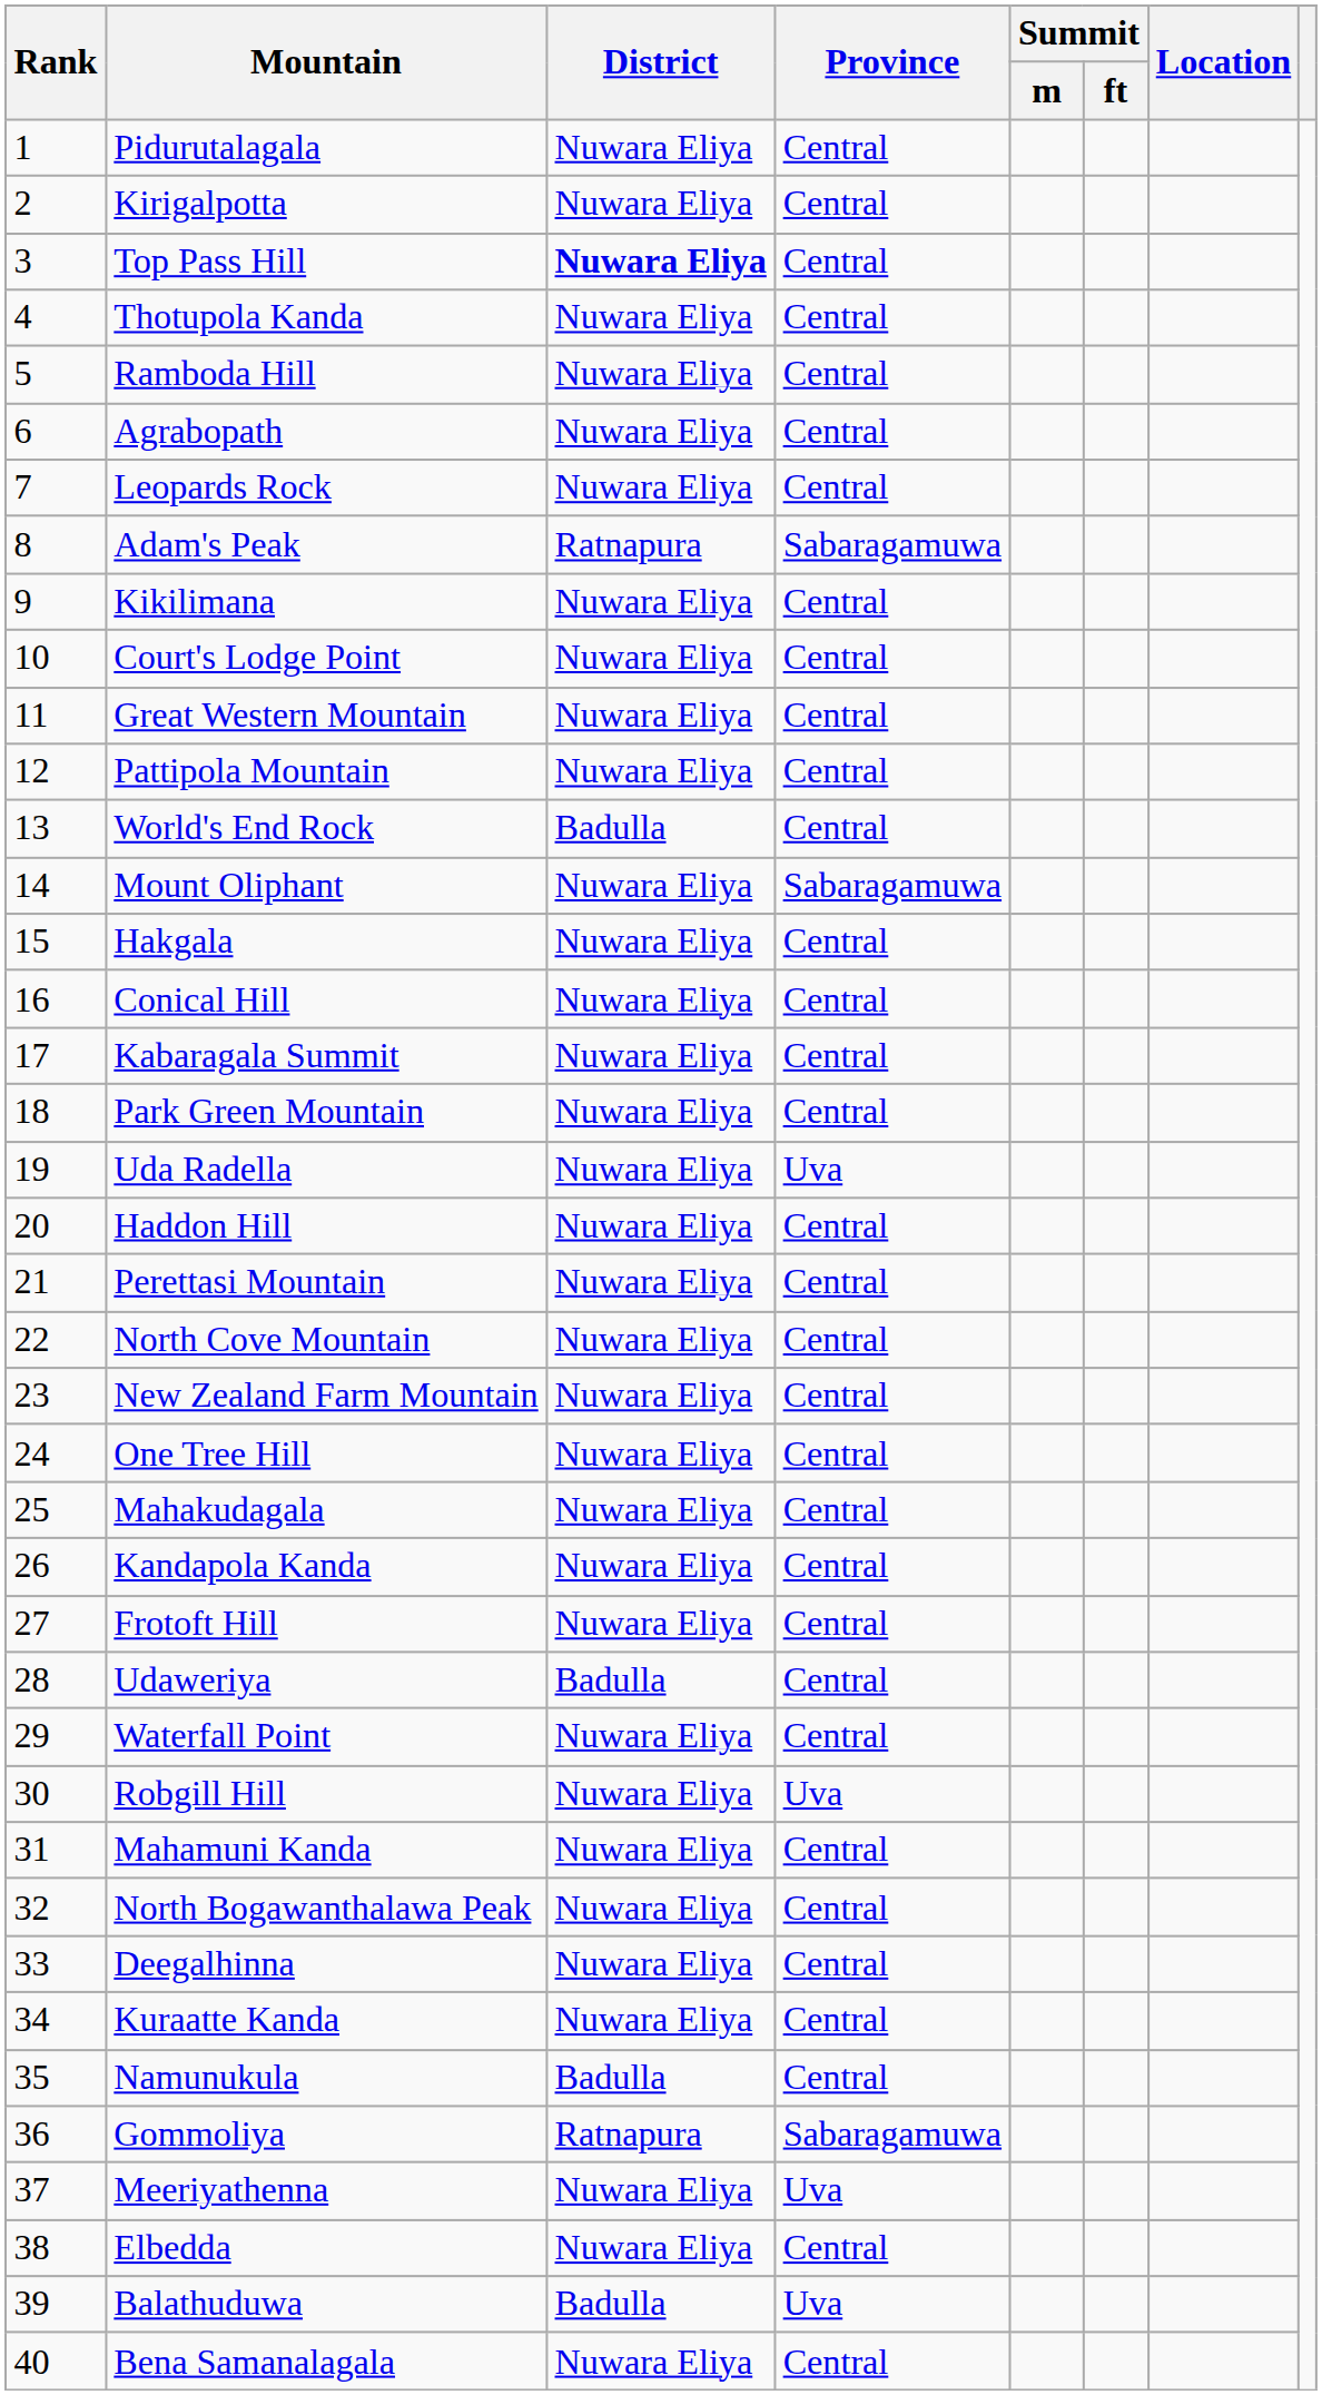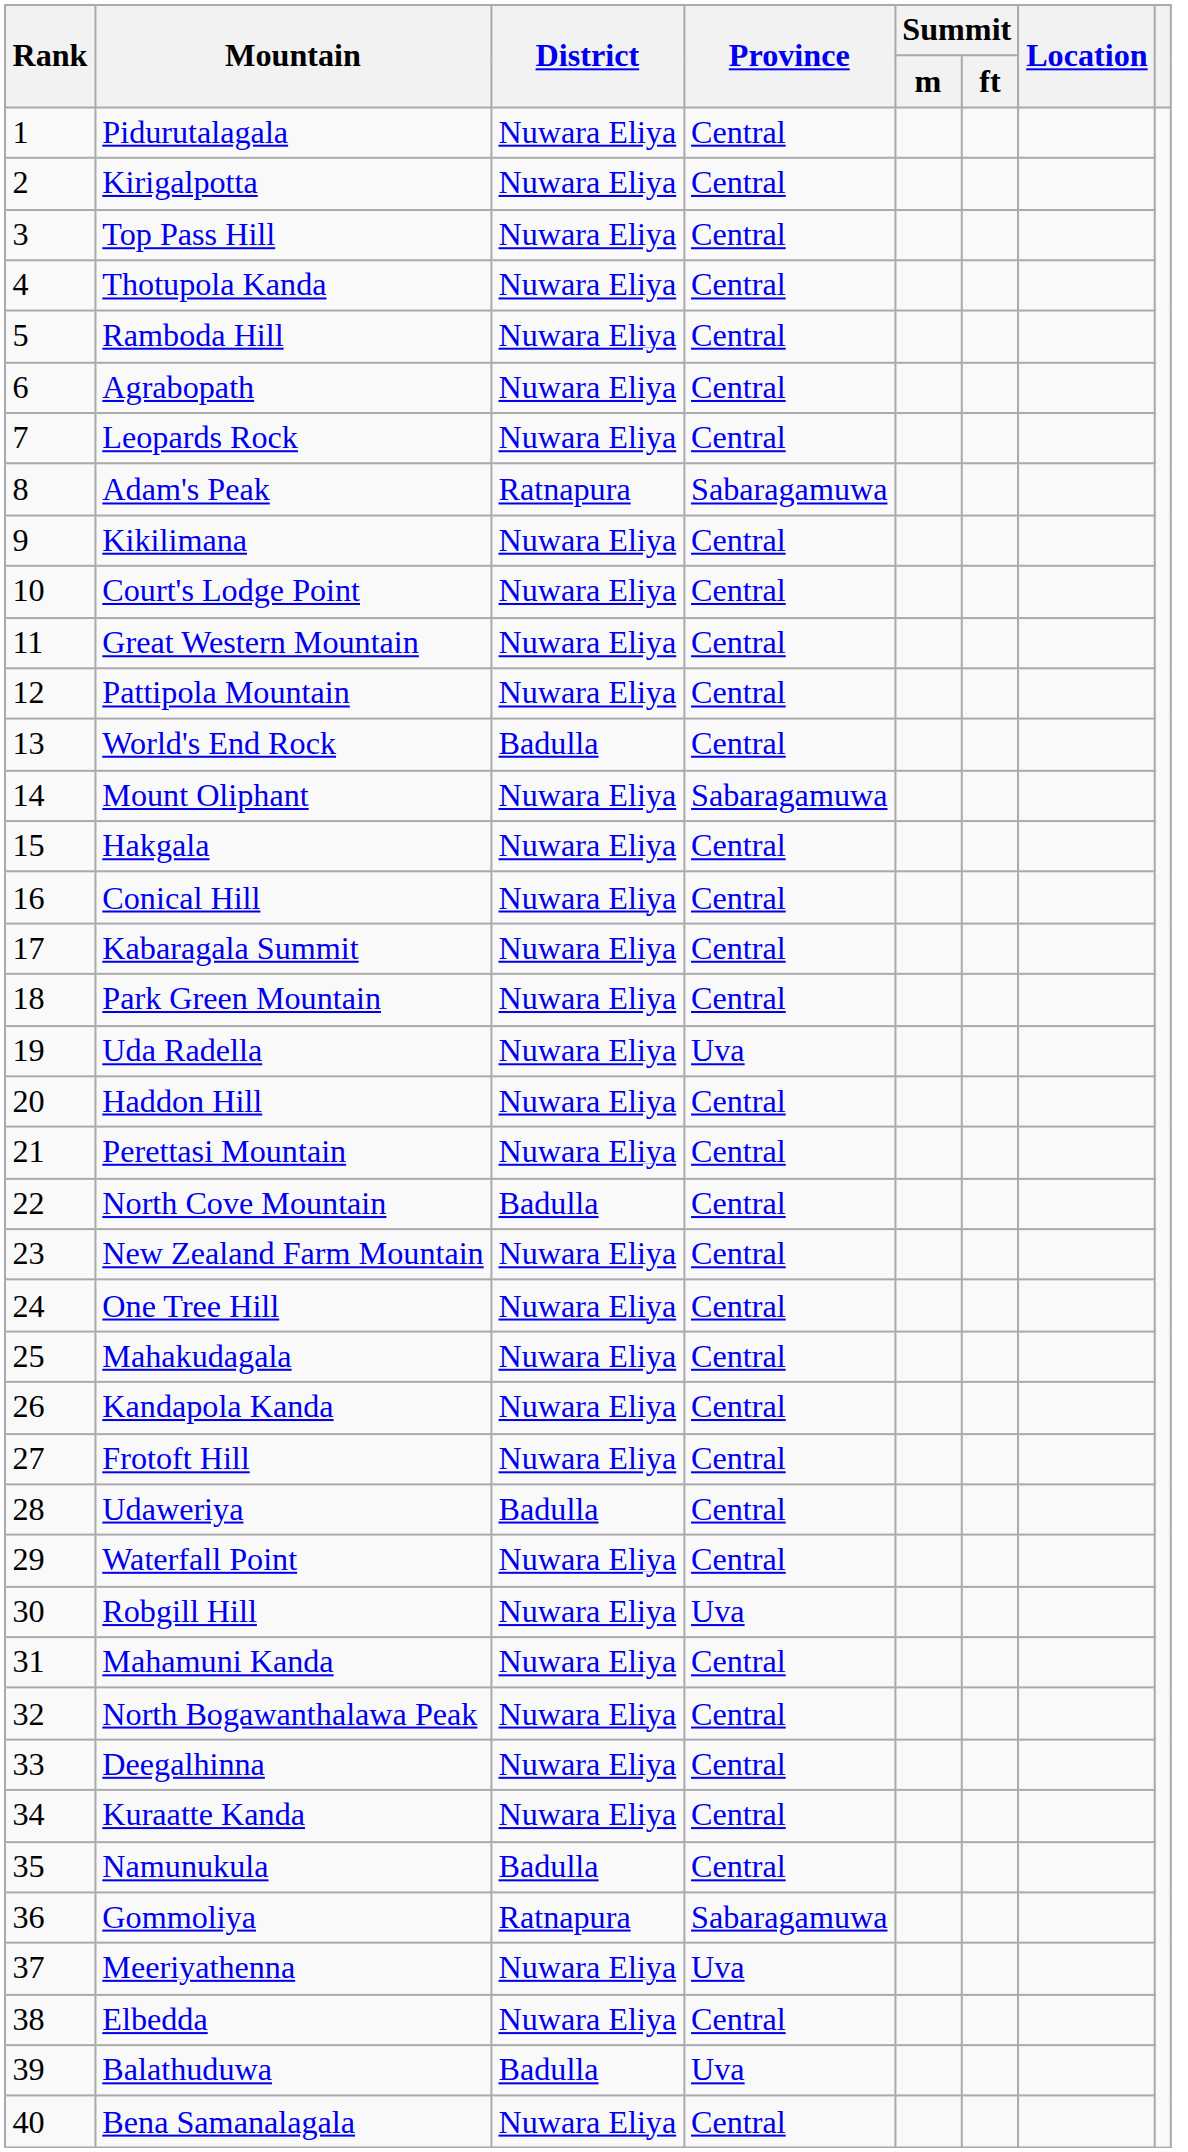 <table class="wikitable plainrowheaders sortable" style="font-size:100%; text-align:left;">
 <tr>
 <th rowspan=2>Rank</th>
 <th rowspan=2>Mountain</th>
 <th rowspan=2><a href='#'>District</a></th>
 <th rowspan=2><a href='#'>Province</a></th>
 <th colspan=2>Summit</th>
 <th rowspan=2 class="unsortable"><a href='#'>Location</a></th>
 <th rowspan=2 class="unsortable"></th>
 </tr>
 <tr>
 <th>m</th>
 <th>ft</th>
 </tr>
 <tr>
 <td>1</td>
 <td><a href='#'>Pidurutalagala</a></td>
 <td><a href='#'>Nuwara Eliya</a></td>
 <td><a href='#'>Central</a></td>
 <td></td>
 <td></td>
 <td></td>
 </tr>
 <tr>
 <td>2</td>
 <td><a href='#'>Kirigalpotta</a></td>
 <td><a href='#'>Nuwara Eliya</a></td>
 <td><a href='#'>Central</a></td>
 <td></td>
 <td></td>
 <td></td>
 </tr>
 <tr>
 <td>3</td>
 <td><a href='#'>Top Pass Hill</a></td>
-<td><strong><a href='#'>Nuwara Eliya</a></strong></td>
+<td><a href='#'>Nuwara Eliya</a></td>
 <td><a href='#'>Central</a></td>
 <td></td>
 <td></td>
 <td></td>
 </tr>
 <tr>
 <td>4</td>
 <td><a href='#'>Thotupola Kanda</a></td>
 <td><a href='#'>Nuwara Eliya</a></td>
 <td><a href='#'>Central</a></td>
 <td></td>
 <td></td>
 <td></td>
 </tr>
 <tr>
 <td>5</td>
 <td><a href='#'>Ramboda Hill</a></td>
 <td><a href='#'>Nuwara Eliya</a></td>
 <td><a href='#'>Central</a></td>
 <td></td>
 <td></td>
 <td></td>
 </tr>
 <tr>
 <td>6</td>
 <td><a href='#'>Agrabopath</a></td>
 <td><a href='#'>Nuwara Eliya</a></td>
 <td><a href='#'>Central</a></td>
 <td></td>
 <td></td>
 <td></td>
 </tr>
 <tr>
 <td>7</td>
 <td><a href='#'>Leopards Rock</a></td>
 <td><a href='#'>Nuwara Eliya</a></td>
 <td><a href='#'>Central</a></td>
 <td></td>
 <td></td>
 <td></td>
 </tr>
 <tr>
 <td>8</td>
 <td><a href='#'>Adam's Peak</a></td>
 <td><a href='#'>Ratnapura</a></td>
 <td><a href='#'>Sabaragamuwa</a></td>
 <td></td>
 <td></td>
 <td></td>
 </tr>
 <tr>
 <td>9</td>
 <td><a href='#'>Kikilimana</a></td>
 <td><a href='#'>Nuwara Eliya</a></td>
 <td><a href='#'>Central</a></td>
 <td></td>
 <td></td>
 <td></td>
 </tr>
 <tr>
 <td>10</td>
 <td><a href='#'>Court's Lodge Point</a></td>
 <td><a href='#'>Nuwara Eliya</a></td>
 <td><a href='#'>Central</a></td>
 <td></td>
 <td></td>
 <td></td>
 </tr>
 <tr>
 <td>11</td>
 <td><a href='#'>Great Western Mountain</a></td>
 <td><a href='#'>Nuwara Eliya</a></td>
 <td><a href='#'>Central</a></td>
 <td></td>
 <td></td>
 <td></td>
 </tr>
 <tr>
 <td>12</td>
 <td><a href='#'>Pattipola Mountain</a></td>
 <td><a href='#'>Nuwara Eliya</a></td>
 <td><a href='#'>Central</a></td>
 <td></td>
 <td></td>
 <td></td>
 </tr>
 <tr>
 <td>13</td>
 <td><a href='#'>World's End Rock</a></td>
 <td><a href='#'>Badulla</a></td>
 <td><a href='#'>Central</a></td>
 <td></td>
 <td></td>
 <td></td>
 </tr>
 <tr>
 <td>14</td>
 <td><a href='#'>Mount Oliphant</a></td>
 <td><a href='#'>Nuwara Eliya</a></td>
 <td><a href='#'>Sabaragamuwa</a></td>
 <td></td>
 <td></td>
 <td></td>
 </tr>
 <tr>
 <td>15</td>
 <td><a href='#'>Hakgala</a></td>
 <td><a href='#'>Nuwara Eliya</a></td>
 <td><a href='#'>Central</a></td>
 <td></td>
 <td></td>
 <td></td>
 </tr>
 <tr>
 <td>16</td>
 <td><a href='#'>Conical Hill</a></td>
 <td><a href='#'>Nuwara Eliya</a></td>
 <td><a href='#'>Central</a></td>
 <td></td>
 <td></td>
 <td></td>
 </tr>
 <tr>
 <td>17</td>
 <td><a href='#'>Kabaragala Summit</a></td>
 <td><a href='#'>Nuwara Eliya</a></td>
 <td><a href='#'>Central</a></td>
 <td></td>
 <td></td>
 <td></td>
 </tr>
 <tr>
 <td>18</td>
 <td><a href='#'>Park Green Mountain</a></td>
 <td><a href='#'>Nuwara Eliya</a></td>
 <td><a href='#'>Central</a></td>
 <td></td>
 <td></td>
 <td></td>
 </tr>
 <tr>
 <td>19</td>
 <td><a href='#'>Uda Radella</a></td>
 <td><a href='#'>Nuwara Eliya</a></td>
 <td><a href='#'>Uva</a></td>
 <td></td>
 <td></td>
 <td></td>
 </tr>
 <tr>
 <td>20</td>
 <td><a href='#'>Haddon Hill</a></td>
 <td><a href='#'>Nuwara Eliya</a></td>
 <td><a href='#'>Central</a></td>
 <td></td>
 <td></td>
 <td></td>
 </tr>
 <tr>
 <td>21</td>
 <td><a href='#'>Perettasi Mountain</a></td>
 <td><a href='#'>Nuwara Eliya</a></td>
 <td><a href='#'>Central</a></td>
 <td></td>
 <td></td>
 <td></td>
 </tr>
 <tr>
 <td>22</td>
 <td><a href='#'>North Cove Mountain</a></td>
-<td><a href='#'>Nuwara Eliya</a></td>
+<td><a href='#'>Badulla</a></td>
 <td><a href='#'>Central</a></td>
 <td></td>
 <td></td>
 <td></td>
 </tr>
 <tr>
 <td>23</td>
 <td><a href='#'>New Zealand Farm Mountain</a></td>
 <td><a href='#'>Nuwara Eliya</a></td>
 <td><a href='#'>Central</a></td>
 <td></td>
 <td></td>
 <td></td>
 </tr>
 <tr>
 <td>24</td>
 <td><a href='#'>One Tree Hill</a></td>
 <td><a href='#'>Nuwara Eliya</a></td>
 <td><a href='#'>Central</a></td>
 <td></td>
 <td></td>
 <td></td>
 </tr>
 <tr>
 <td>25</td>
 <td><a href='#'>Mahakudagala</a></td>
 <td><a href='#'>Nuwara Eliya</a></td>
 <td><a href='#'>Central</a></td>
 <td></td>
 <td></td>
 <td></td>
 </tr>
 <tr>
 <td>26</td>
 <td><a href='#'>Kandapola Kanda</a></td>
 <td><a href='#'>Nuwara Eliya</a></td>
 <td><a href='#'>Central</a></td>
 <td></td>
 <td></td>
 <td></td>
 </tr>
 <tr>
 <td>27</td>
 <td><a href='#'>Frotoft Hill</a></td>
 <td><a href='#'>Nuwara Eliya</a></td>
 <td><a href='#'>Central</a></td>
 <td></td>
 <td></td>
 <td></td>
 </tr>
 <tr>
 <td>28</td>
 <td><a href='#'>Udaweriya</a></td>
 <td><a href='#'>Badulla</a></td>
 <td><a href='#'>Central</a></td>
 <td></td>
 <td></td>
 <td></td>
 </tr>
 <tr>
 <td>29</td>
 <td><a href='#'>Waterfall Point</a></td>
 <td><a href='#'>Nuwara Eliya</a></td>
 <td><a href='#'>Central</a></td>
 <td></td>
 <td></td>
 <td></td>
 </tr>
 <tr>
 <td>30</td>
 <td><a href='#'>Robgill Hill</a></td>
 <td><a href='#'>Nuwara Eliya</a></td>
 <td><a href='#'>Uva</a></td>
 <td></td>
 <td></td>
 <td></td>
 </tr>
 <tr>
 <td>31</td>
 <td><a href='#'>Mahamuni Kanda</a></td>
 <td><a href='#'>Nuwara Eliya</a></td>
 <td><a href='#'>Central</a></td>
 <td></td>
 <td></td>
 <td></td>
 </tr>
 <tr>
 <td>32</td>
 <td><a href='#'>North Bogawanthalawa Peak</a></td>
 <td><a href='#'>Nuwara Eliya</a></td>
 <td><a href='#'>Central</a></td>
 <td></td>
 <td></td>
 <td></td>
 </tr>
 <tr>
 <td>33</td>
 <td><a href='#'>Deegalhinna</a></td>
 <td><a href='#'>Nuwara Eliya</a></td>
 <td><a href='#'>Central</a></td>
 <td></td>
 <td></td>
 <td></td>
 </tr>
 <tr>
 <td>34</td>
 <td><a href='#'>Kuraatte Kanda</a></td>
 <td><a href='#'>Nuwara Eliya</a></td>
 <td><a href='#'>Central</a></td>
 <td></td>
 <td></td>
 <td></td>
 </tr>
 <tr>
 <td>35</td>
 <td><a href='#'>Namunukula</a></td>
 <td><a href='#'>Badulla</a></td>
 <td><a href='#'>Central</a></td>
 <td></td>
 <td></td>
 <td></td>
 </tr>
 <tr>
 <td>36</td>
 <td><a href='#'>Gommoliya</a></td>
 <td><a href='#'>Ratnapura</a></td>
 <td><a href='#'>Sabaragamuwa</a></td>
 <td></td>
 <td></td>
 <td></td>
 </tr>
 <tr>
 <td>37</td>
 <td><a href='#'>Meeriyathenna</a></td>
 <td><a href='#'>Nuwara Eliya</a></td>
 <td><a href='#'>Uva</a></td>
 <td></td>
 <td></td>
 <td></td>
 </tr>
 <tr>
 <td>38</td>
 <td><a href='#'>Elbedda</a></td>
 <td><a href='#'>Nuwara Eliya</a></td>
 <td><a href='#'>Central</a></td>
 <td></td>
 <td></td>
 <td></td>
 </tr>
 <tr>
 <td>39</td>
 <td><a href='#'>Balathuduwa</a></td>
 <td><a href='#'>Badulla</a></td>
 <td><a href='#'>Uva</a></td>
 <td></td>
 <td></td>
 <td></td>
 </tr>
 <tr>
 <td>40</td>
 <td><a href='#'>Bena Samanalagala</a></td>
 <td><a href='#'>Nuwara Eliya</a></td>
 <td><a href='#'>Central</a></td>
 <td></td>
 <td></td>
 <td></td>
 </tr>
 <tr>
 </tr>
 </table>
